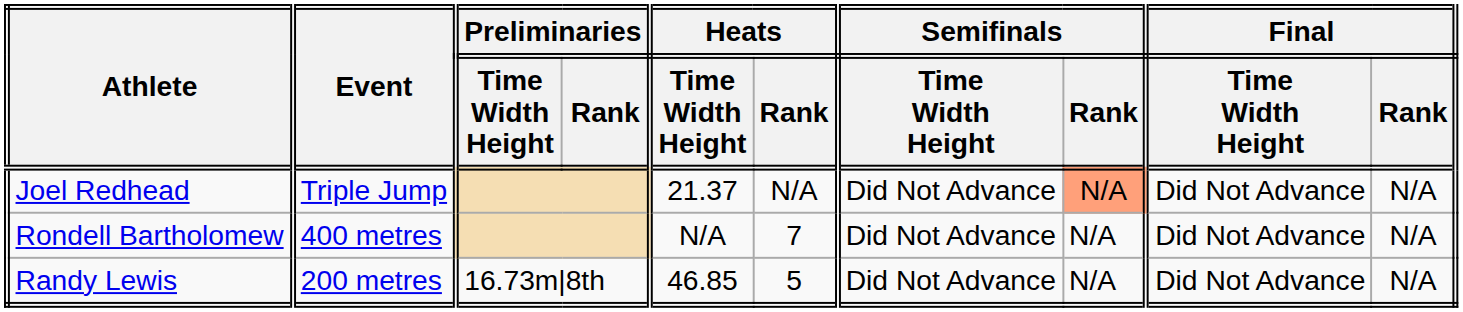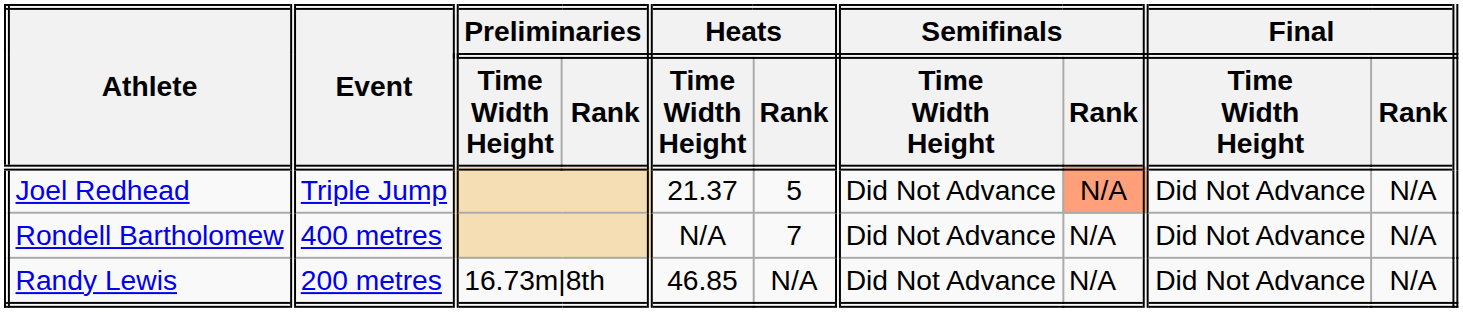 <table class=wikitable style="font-size:90%; border: double;">
 <tr>
 <th rowspan="2" style="border-right:double">Athlete</th>
 <th rowspan="2" style="border-right:double">Event</th>
 <th colspan="2" style="border-right:double; border-bottom:double;">Preliminaries</th>
 <th colspan="2" style="border-right:double; border-bottom:double;">Heats</th>
 <th colspan="2" style="border-right:double; border-bottom:double;">Semifinals</th>
 <th colspan="2" style="border-right:double; border-bottom:double;">Final</th>
 </tr>
 <tr>
 <th>Time<br>Width<br>Height</th>
 <th style="border-right:double">Rank</th>
 <th>Time<br>Width<br>Height</th>
 <th style="border-right:double">Rank</th>
 <th>Time<br>Width<br>Height</th>
 <th style="border-right:double">Rank</th>
 <th>Time<br>Width<br>Height</th>
 <th style="border-right:double">Rank</th>
 </tr>
 <tr style="border-top: double;">
 <td style="border-right:double"><a href='#'>Joel Redhead</a></td>
 <td style="border-right:double"><a href='#'>Triple Jump</a></td>
 <td colspan="2" style="border-right:double; background:wheat;"></td>
 <td align=center>21.37</td>
-<td style="border-right:double; text-align:center;">N/A</td>
+<td style="border-right:double; text-align:center;">5</td>
 <td align=center>Did Not Advance</td>
 <td style="background: lightsalmon; border-right:double; text-align:center;">N/A</td>
 <td align=center>Did Not Advance</td>
 <td align=center>N/A</td>
 </tr>
 <tr>
 <td style="border-right:double"><a href='#'>Rondell Bartholomew</a></td>
 <td style="border-right:double"><a href='#'>400 metres</a></td>
 <td colspan="2" style="border-right:double; background:wheat;"></td>
 <td align=center>N/A</td>
 <td style="border-right:double; text-align:center;">7</td>
 <td align=center>Did Not Advance</td>
 <td style="border-right:double">N/A</td>
 <td align=center>Did Not Advance</td>
 <td align=center>N/A</td>
 </tr>
 <tr>
 <td style="border-right:double"><a href='#'>Randy Lewis</a></td>
 <td style="border-right:double"><a href='#'>200 metres</a></td>
 <td style="border-right:double" colspan= 2 bgcolor=>16.73m|8th</td>
 <td align=center>46.85</td>
-<td style="border-right:double; text-align:center;">5</td>
+<td style="border-right:double; text-align:center;">N/A</td>
 <td align=center>Did Not Advance</td>
 <td style="border-right:double">N/A</td>
 <td align=center>Did Not Advance</td>
 <td align=center>N/A</td>
 </tr>
 </table>
